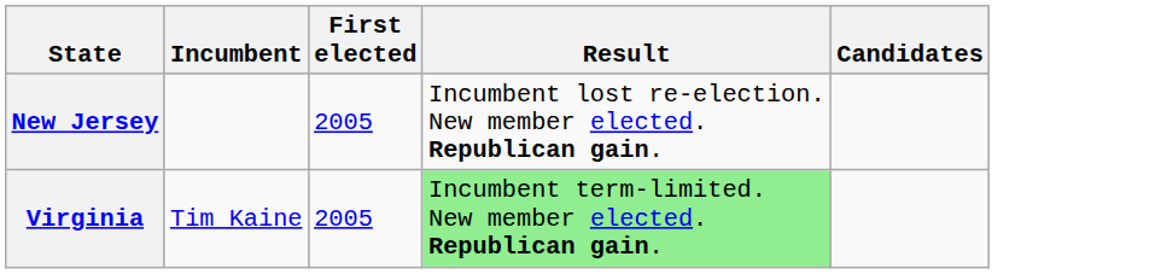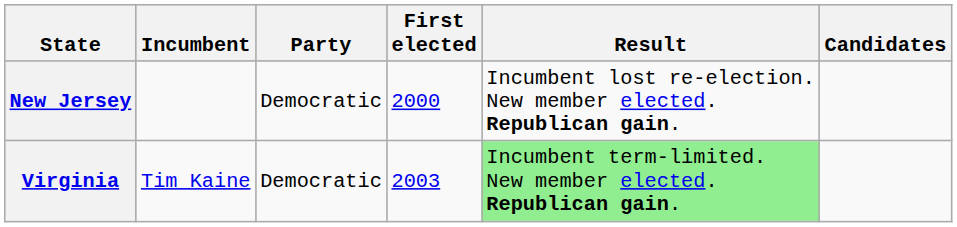 <table class="wikitable sortable">
 <tr valign=bottom>
 <th>State</th>
 <th>Incumbent</th>
+<th>Party</th>
 <th>First<br>elected</th>
 <th>Result</th>
 <th>Candidates</th>
 </tr>
 <tr>
 <th><a href='#'>New Jersey</a></th>
 <td></td>
-<td><a href='#'>2005</a></td>
+<td>Democratic</td>
+<td><a href='#'>2000</a></td>
 <td>Incumbent lost re-election.<br>New member <a href='#'>elected</a>.<br><strong>Republican gain</strong>.</td>
 <td nowrap></td>
 </tr>
 <tr>
 <th><a href='#'>Virginia</a></th>
 <td><a href='#'>Tim Kaine</a></td>
-<td><a href='#'>2005</a></td>
+<td>Democratic</td>
+<td><a href='#'>2003</a></td>
 <td style="background: lightgreen;">Incumbent term-limited.<br>New member <a href='#'>elected</a>.<br><strong>Republican gain</strong>.</td>
 <td nowrap></td>
 </tr>
 </table>
